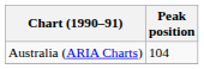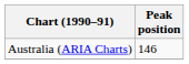 <table class="wikitable">
 <tr>
 <th>Chart (1990–91)</th>
 <th>Peak<br>position</th>
 </tr>
 <tr>
 <td>Australia (<a href='#'>ARIA Charts</a>)</td>
-<td>104</td>
+<td>146</td>
 </tr>
 <tr>
 </tr>
 </table>
